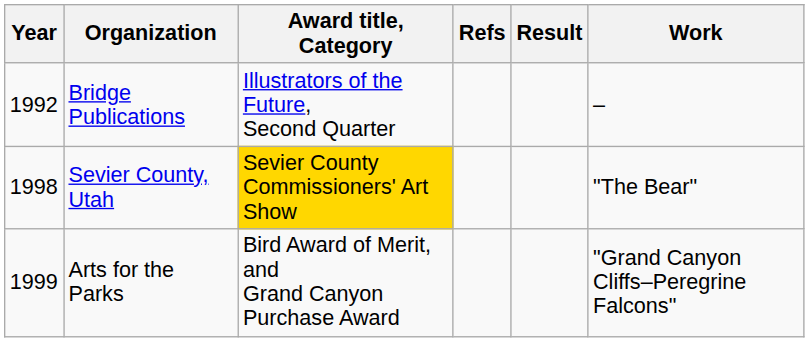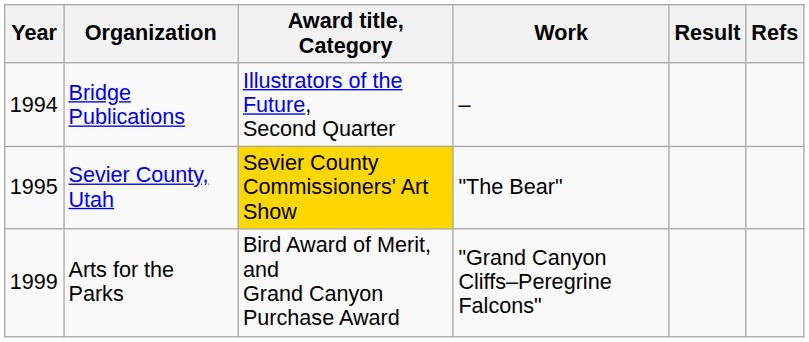 <table class="wikitable" style="width:95%;" cellpadding="5">
 <tr>
 <th scope="col" style="width:30px;">Year</th>
 <th scope="col" style="width:120px;">Organization</th>
 <th scope="col" style="width:150px;">Award title,<br>Category</th>
+<th scope="col" style="width:150px;">Work</th>
+<th scope="col" style="width:10px;">Result</th>
 <th scope="col" style="width:10px;">Refs<br></th>
-<th scope="col" style="width:10px;">Result</th>
-<th scope="col" style="width:150px;">Work</th>
 </tr>
 <tr>
-<td>1992</td>
+<td>1994</td>
 <td><a href='#'>Bridge Publications</a></td>
 <td><a href='#'>Illustrators of the Future</a>,<br>Second Quarter</td>
+<td>–</td>
 <td></td>
 <td></td>
-<td>–</td>
 </tr>
 <tr>
-<td>1998</td>
+<td>1995</td>
 <td><a href='#'>Sevier County, Utah</a></td>
 <td style="background: gold;">Sevier County Commissioners' Art Show</td>
+<td>"The Bear"</td>
 <td></td>
 <td></td>
-<td>"The Bear"</td>
 </tr>
 <tr>
 <td>1999</td>
 <td>Arts for the Parks</td>
 <td>Bird Award of Merit, and<br>Grand Canyon Purchase Award</td>
+<td>"Grand Canyon Cliffs–Peregrine Falcons"</td>
 <td></td>
 <td></td>
-<td>"Grand Canyon Cliffs–Peregrine Falcons"</td>
 </tr>
 </table>
